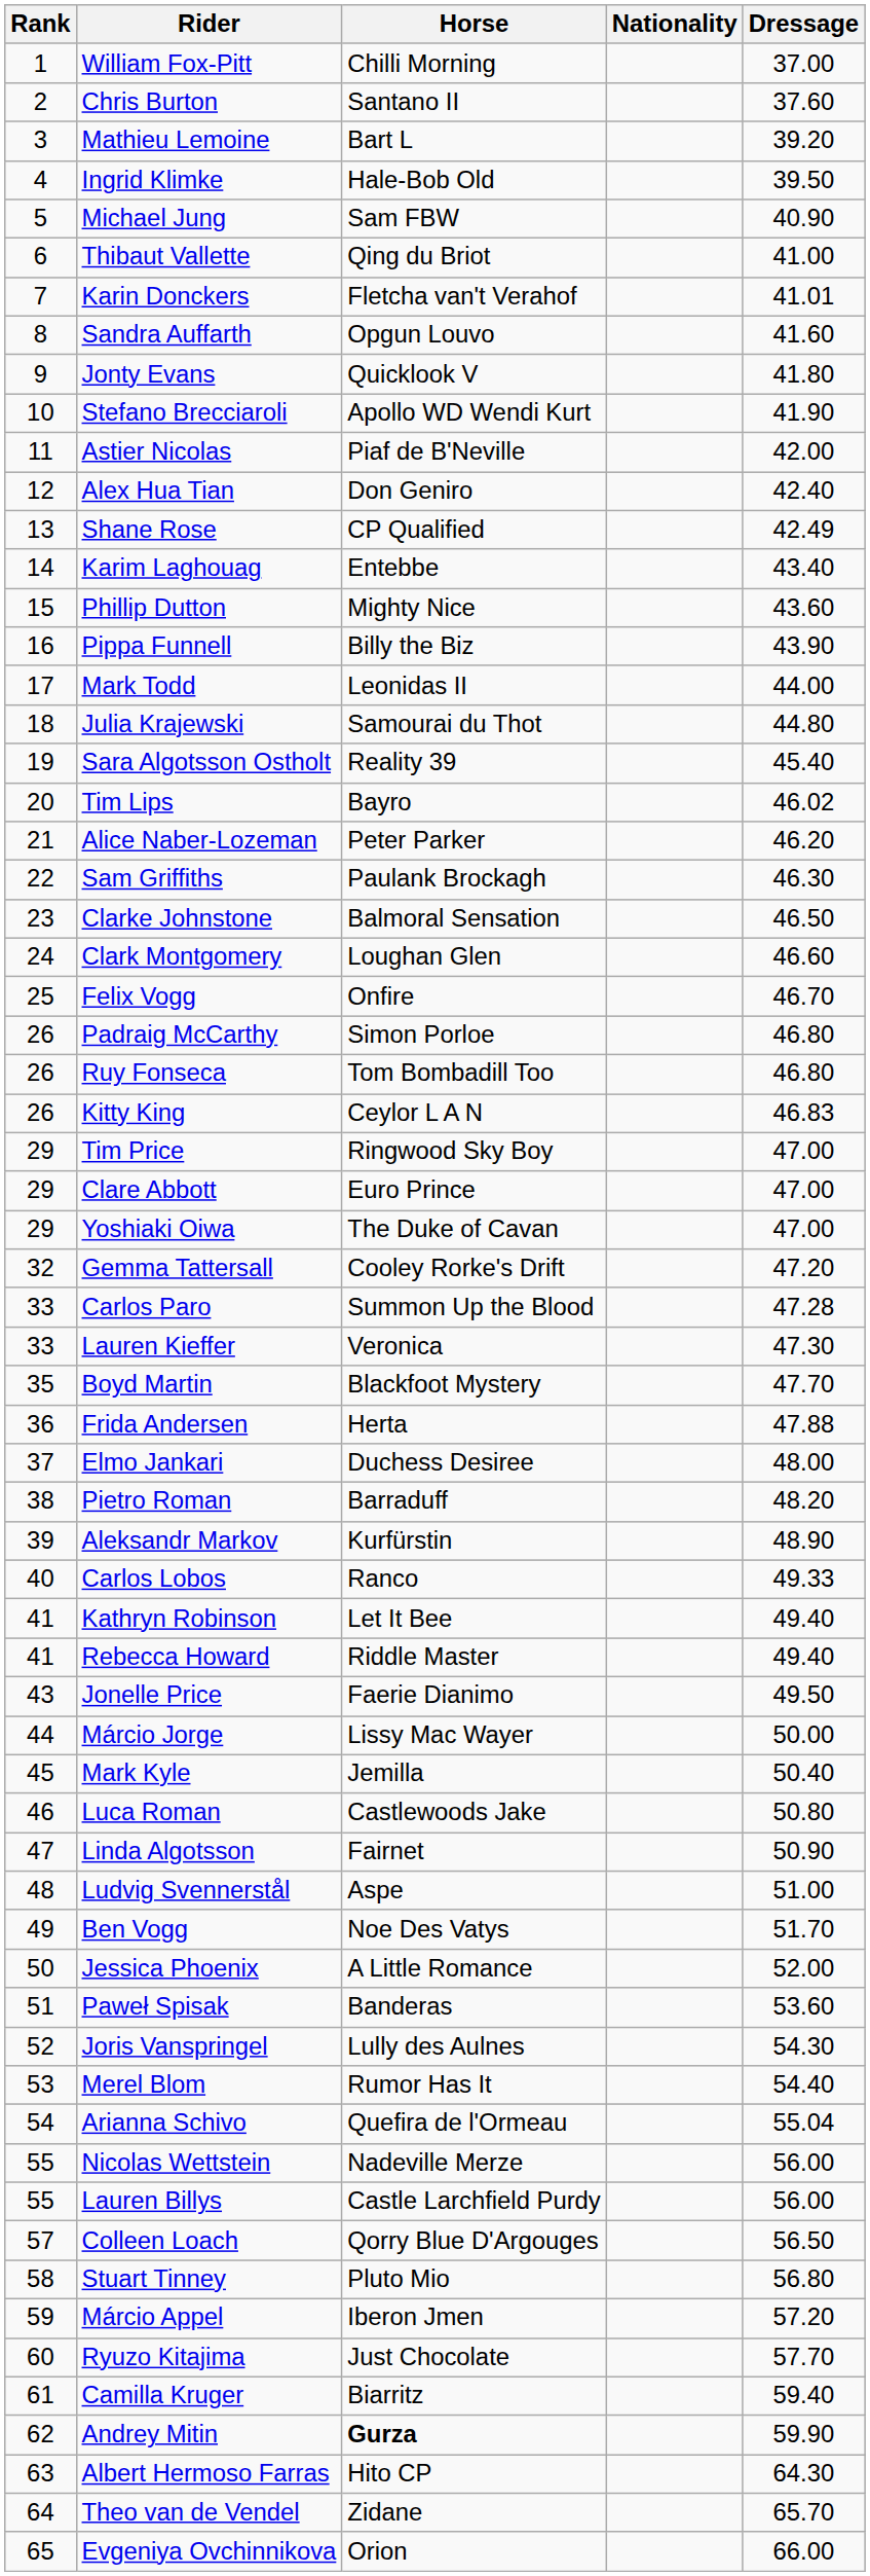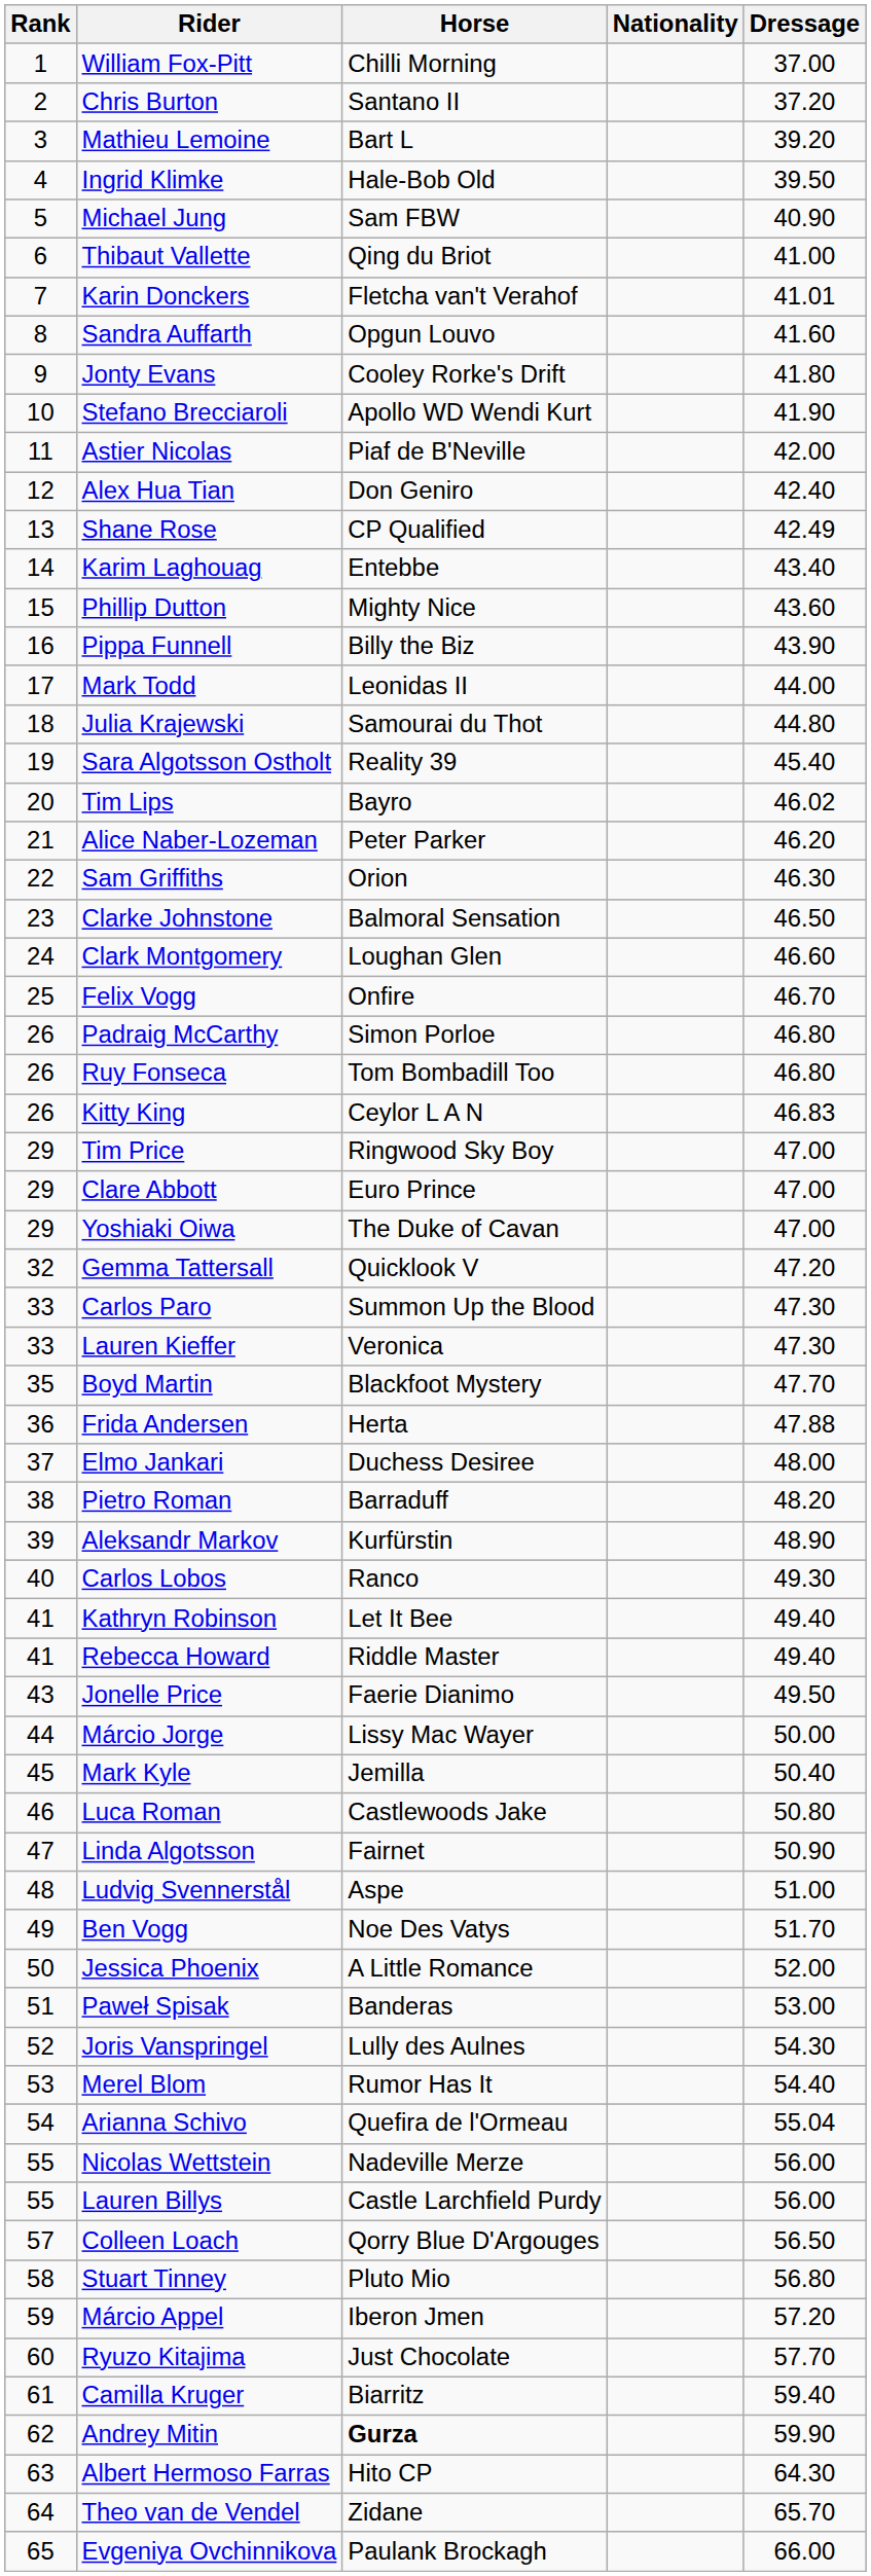 <table class="wikitable sortable" style="text-align:center">
 <tr>
 <th>Rank</th>
 <th>Rider</th>
 <th>Horse</th>
 <th>Nationality</th>
 <th>Dressage</th>
 </tr>
 <tr>
 <td>1</td>
 <td align=left><a href='#'>William Fox-Pitt</a></td>
 <td align=left>Chilli Morning</td>
 <td align=left></td>
 <td>37.00</td>
 </tr>
 <tr>
 <td>2</td>
 <td align=left><a href='#'>Chris Burton</a></td>
 <td align=left>Santano II</td>
 <td align=left></td>
-<td>37.60</td>
+<td>37.20</td>
 </tr>
 <tr>
 <td>3</td>
 <td align=left><a href='#'>Mathieu Lemoine</a></td>
 <td align=left>Bart L</td>
 <td align=left></td>
 <td>39.20</td>
 </tr>
 <tr>
 <td>4</td>
 <td align=left><a href='#'>Ingrid Klimke</a></td>
 <td align=left>Hale-Bob Old</td>
 <td align=left></td>
 <td>39.50</td>
 </tr>
 <tr>
 <td>5</td>
 <td align=left><a href='#'>Michael Jung</a></td>
 <td align=left>Sam FBW</td>
 <td align=left></td>
 <td>40.90</td>
 </tr>
 <tr>
 <td>6</td>
 <td align=left><a href='#'>Thibaut Vallette</a></td>
 <td align=left>Qing du Briot</td>
 <td align=left></td>
 <td>41.00</td>
 </tr>
 <tr>
 <td>7</td>
 <td align=left><a href='#'>Karin Donckers</a></td>
 <td align=left>Fletcha van't Verahof</td>
 <td align=left></td>
 <td>41.01</td>
 </tr>
 <tr>
 <td>8</td>
 <td align=left><a href='#'>Sandra Auffarth</a></td>
 <td align=left>Opgun Louvo</td>
 <td align=left></td>
 <td>41.60</td>
 </tr>
 <tr>
 <td>9</td>
 <td align=left><a href='#'>Jonty Evans</a></td>
-<td align=left>Quicklook V</td>
+<td align=left>Cooley Rorke's Drift</td>
 <td align=left></td>
 <td>41.80</td>
 </tr>
 <tr>
 <td>10</td>
 <td align=left><a href='#'>Stefano Brecciaroli</a></td>
 <td align=left>Apollo WD Wendi Kurt</td>
 <td align=left></td>
 <td>41.90</td>
 </tr>
 <tr>
 <td>11</td>
 <td align=left><a href='#'>Astier Nicolas</a></td>
 <td align=left>Piaf de B'Neville</td>
 <td align=left></td>
 <td>42.00</td>
 </tr>
 <tr>
 <td>12</td>
 <td align=left><a href='#'>Alex Hua Tian</a></td>
 <td align=left>Don Geniro</td>
 <td align=left></td>
 <td>42.40</td>
 </tr>
 <tr>
 <td>13</td>
 <td align=left><a href='#'>Shane Rose</a></td>
 <td align=left>CP Qualified</td>
 <td align=left></td>
 <td>42.49</td>
 </tr>
 <tr>
 <td>14</td>
 <td align=left><a href='#'>Karim Laghouag</a></td>
 <td align=left>Entebbe</td>
 <td align=left></td>
 <td>43.40</td>
 </tr>
 <tr>
 <td>15</td>
 <td align=left><a href='#'>Phillip Dutton</a></td>
 <td align=left>Mighty Nice</td>
 <td align=left></td>
 <td>43.60</td>
 </tr>
 <tr>
 <td>16</td>
 <td align=left><a href='#'>Pippa Funnell</a></td>
 <td align=left>Billy the Biz</td>
 <td align=left></td>
 <td>43.90</td>
 </tr>
 <tr>
 <td>17</td>
 <td align=left><a href='#'>Mark Todd</a></td>
 <td align=left>Leonidas II</td>
 <td align=left></td>
 <td>44.00</td>
 </tr>
 <tr>
 <td>18</td>
 <td align=left><a href='#'>Julia Krajewski</a></td>
 <td align=left>Samourai du Thot</td>
 <td align=left></td>
 <td>44.80</td>
 </tr>
 <tr>
 <td>19</td>
 <td align=left><a href='#'>Sara Algotsson Ostholt</a></td>
 <td align=left>Reality 39</td>
 <td align=left></td>
 <td>45.40</td>
 </tr>
 <tr>
 <td>20</td>
 <td align=left><a href='#'>Tim Lips</a></td>
 <td align=left>Bayro</td>
 <td align=left></td>
 <td>46.02</td>
 </tr>
 <tr>
 <td>21</td>
 <td align=left><a href='#'>Alice Naber-Lozeman</a></td>
 <td align=left>Peter Parker</td>
 <td align=left></td>
 <td>46.20</td>
 </tr>
 <tr>
 <td>22</td>
 <td align=left><a href='#'>Sam Griffiths</a></td>
-<td align=left>Paulank Brockagh</td>
+<td align=left>Orion</td>
 <td align=left></td>
 <td>46.30</td>
 </tr>
 <tr>
 <td>23</td>
 <td align=left><a href='#'>Clarke Johnstone</a></td>
 <td align=left>Balmoral Sensation</td>
 <td align=left></td>
 <td>46.50</td>
 </tr>
 <tr>
 <td>24</td>
 <td align=left><a href='#'>Clark Montgomery</a></td>
 <td align=left>Loughan Glen</td>
 <td align=left></td>
 <td>46.60</td>
 </tr>
 <tr>
 <td>25</td>
 <td align=left><a href='#'>Felix Vogg</a></td>
 <td align=left>Onfire</td>
 <td align=left></td>
 <td>46.70</td>
 </tr>
 <tr>
 <td>26</td>
 <td align=left><a href='#'>Padraig McCarthy</a></td>
 <td align=left>Simon Porloe</td>
 <td align=left></td>
 <td>46.80</td>
 </tr>
 <tr>
 <td>26</td>
 <td align=left><a href='#'>Ruy Fonseca</a></td>
 <td align=left>Tom Bombadill Too</td>
 <td align=left></td>
 <td>46.80</td>
 </tr>
 <tr>
 <td>26</td>
 <td align=left><a href='#'>Kitty King</a></td>
 <td align=left>Ceylor L A N</td>
 <td align=left></td>
 <td>46.83</td>
 </tr>
 <tr>
 <td>29</td>
 <td align=left><a href='#'>Tim Price</a></td>
 <td align=left>Ringwood Sky Boy</td>
 <td align=left></td>
 <td>47.00</td>
 </tr>
 <tr>
 <td>29</td>
 <td align=left><a href='#'>Clare Abbott</a></td>
 <td align=left>Euro Prince</td>
 <td align=left></td>
 <td>47.00</td>
 </tr>
 <tr>
 <td>29</td>
 <td align=left><a href='#'>Yoshiaki Oiwa</a></td>
 <td align=left>The Duke of Cavan</td>
 <td align=left></td>
 <td>47.00</td>
 </tr>
 <tr>
 <td>32</td>
 <td align=left><a href='#'>Gemma Tattersall</a></td>
-<td align=left>Cooley Rorke's Drift</td>
+<td align=left>Quicklook V</td>
 <td align=left></td>
 <td>47.20</td>
 </tr>
 <tr>
 <td>33</td>
 <td align=left><a href='#'>Carlos Paro</a></td>
 <td align=left>Summon Up the Blood</td>
 <td align=left></td>
-<td>47.28</td>
+<td>47.30</td>
 </tr>
 <tr>
 <td>33</td>
 <td align=left><a href='#'>Lauren Kieffer</a></td>
 <td align=left>Veronica</td>
 <td align=left></td>
 <td>47.30</td>
 </tr>
 <tr>
 <td>35</td>
 <td align=left><a href='#'>Boyd Martin</a></td>
 <td align=left>Blackfoot Mystery</td>
 <td align=left></td>
 <td>47.70</td>
 </tr>
 <tr>
 <td>36</td>
 <td align=left><a href='#'>Frida Andersen</a></td>
 <td align=left>Herta</td>
 <td align=left></td>
 <td>47.88</td>
 </tr>
 <tr>
 <td>37</td>
 <td align=left><a href='#'>Elmo Jankari</a></td>
 <td align=left>Duchess Desiree</td>
 <td align=left></td>
 <td>48.00</td>
 </tr>
 <tr>
 <td>38</td>
 <td align=left><a href='#'>Pietro Roman</a></td>
 <td align=left>Barraduff</td>
 <td align=left></td>
 <td>48.20</td>
 </tr>
 <tr>
 <td>39</td>
 <td align=left><a href='#'>Aleksandr Markov</a></td>
 <td align=left>Kurfürstin</td>
 <td align=left></td>
 <td>48.90</td>
 </tr>
 <tr>
 <td>40</td>
 <td align=left><a href='#'>Carlos Lobos</a></td>
 <td align=left>Ranco</td>
 <td align=left></td>
-<td>49.33</td>
+<td>49.30</td>
 </tr>
 <tr>
 <td>41</td>
 <td align=left><a href='#'>Kathryn Robinson</a></td>
 <td align=left>Let It Bee</td>
 <td align=left></td>
 <td>49.40</td>
 </tr>
 <tr>
 <td>41</td>
 <td align=left><a href='#'>Rebecca Howard</a></td>
 <td align=left>Riddle Master</td>
 <td align=left></td>
 <td>49.40</td>
 </tr>
 <tr>
 <td>43</td>
 <td align=left><a href='#'>Jonelle Price</a></td>
 <td align=left>Faerie Dianimo</td>
 <td align=left></td>
 <td>49.50</td>
 </tr>
 <tr>
 <td>44</td>
 <td align=left><a href='#'>Márcio Jorge</a></td>
 <td align=left>Lissy Mac Wayer</td>
 <td align=left></td>
 <td>50.00</td>
 </tr>
 <tr>
 <td>45</td>
 <td align=left><a href='#'>Mark Kyle</a></td>
 <td align=left>Jemilla</td>
 <td align=left></td>
 <td>50.40</td>
 </tr>
 <tr>
 <td>46</td>
 <td align=left><a href='#'>Luca Roman</a></td>
 <td align=left>Castlewoods Jake</td>
 <td align=left></td>
 <td>50.80</td>
 </tr>
 <tr>
 <td>47</td>
 <td align=left><a href='#'>Linda Algotsson</a></td>
 <td align=left>Fairnet</td>
 <td align=left></td>
 <td>50.90</td>
 </tr>
 <tr>
 <td>48</td>
 <td align=left><a href='#'>Ludvig Svennerstål</a></td>
 <td align=left>Aspe</td>
 <td align=left></td>
 <td>51.00</td>
 </tr>
 <tr>
 <td>49</td>
 <td align=left><a href='#'>Ben Vogg</a></td>
 <td align=left>Noe Des Vatys</td>
 <td align=left></td>
 <td>51.70</td>
 </tr>
 <tr>
 <td>50</td>
 <td align=left><a href='#'>Jessica Phoenix</a></td>
 <td align=left>A Little Romance</td>
 <td align=left></td>
 <td>52.00</td>
 </tr>
 <tr>
 <td>51</td>
 <td align=left><a href='#'>Paweł Spisak</a></td>
 <td align=left>Banderas</td>
 <td align=left></td>
-<td>53.60</td>
+<td>53.00</td>
 </tr>
 <tr>
 <td>52</td>
 <td align=left><a href='#'>Joris Vanspringel</a></td>
 <td align=left>Lully des Aulnes</td>
 <td align=left></td>
 <td>54.30</td>
 </tr>
 <tr>
 <td>53</td>
 <td align=left><a href='#'>Merel Blom</a></td>
 <td align=left>Rumor Has It</td>
 <td align=left></td>
 <td>54.40</td>
 </tr>
 <tr>
 <td>54</td>
 <td align=left><a href='#'>Arianna Schivo</a></td>
 <td align=left>Quefira de l'Ormeau</td>
 <td align=left></td>
 <td>55.04</td>
 </tr>
 <tr>
 <td>55</td>
 <td align=left><a href='#'>Nicolas Wettstein</a></td>
 <td align=left>Nadeville Merze</td>
 <td align=left></td>
 <td>56.00</td>
 </tr>
 <tr>
 <td>55</td>
 <td align=left><a href='#'>Lauren Billys</a></td>
 <td align=left>Castle Larchfield Purdy</td>
 <td align=left></td>
 <td>56.00</td>
 </tr>
 <tr>
 <td>57</td>
 <td align=left><a href='#'>Colleen Loach</a></td>
 <td align=left>Qorry Blue D'Argouges</td>
 <td align=left></td>
 <td>56.50</td>
 </tr>
 <tr>
 <td>58</td>
 <td align=left><a href='#'>Stuart Tinney</a></td>
 <td align=left>Pluto Mio</td>
 <td align=left></td>
 <td>56.80</td>
 </tr>
 <tr>
 <td>59</td>
 <td align=left><a href='#'>Márcio Appel</a></td>
 <td align=left>Iberon Jmen</td>
 <td align=left></td>
 <td>57.20</td>
 </tr>
 <tr>
 <td>60</td>
 <td align=left><a href='#'>Ryuzo Kitajima</a></td>
 <td align=left>Just Chocolate</td>
 <td align=left></td>
 <td>57.70</td>
 </tr>
 <tr>
 <td>61</td>
 <td align=left><a href='#'>Camilla Kruger</a></td>
 <td align=left>Biarritz</td>
 <td align=left></td>
 <td>59.40</td>
 </tr>
 <tr>
 <td>62</td>
 <td align=left><a href='#'>Andrey Mitin</a></td>
 <td align=left><strong>Gurza</strong></td>
 <td align=left></td>
 <td>59.90</td>
 </tr>
 <tr>
 <td>63</td>
 <td align=left><a href='#'>Albert Hermoso Farras</a></td>
 <td align=left>Hito CP</td>
 <td align=left></td>
 <td>64.30</td>
 </tr>
 <tr>
 <td>64</td>
 <td align=left><a href='#'>Theo van de Vendel</a></td>
 <td align=left>Zidane</td>
 <td align=left></td>
 <td>65.70</td>
 </tr>
 <tr>
 <td>65</td>
 <td align=left><a href='#'>Evgeniya Ovchinnikova</a></td>
-<td align=left>Orion</td>
+<td align=left>Paulank Brockagh</td>
 <td align=left></td>
 <td>66.00</td>
 </tr>
 </table>
